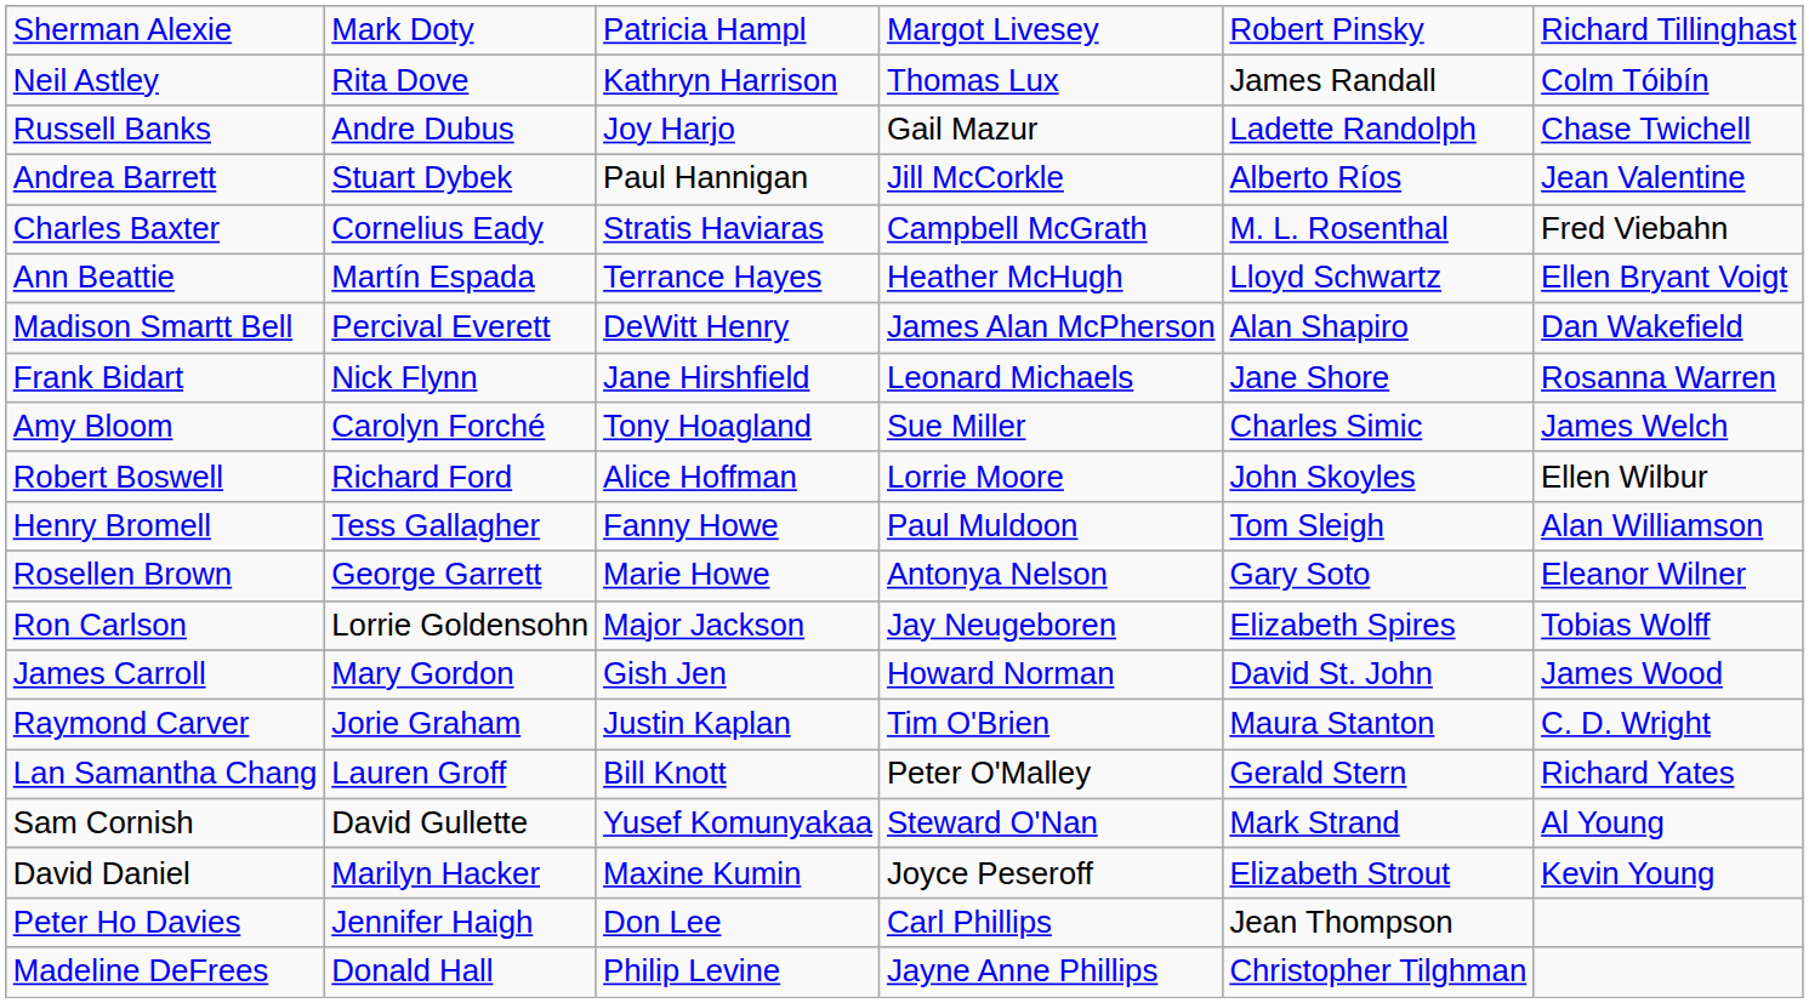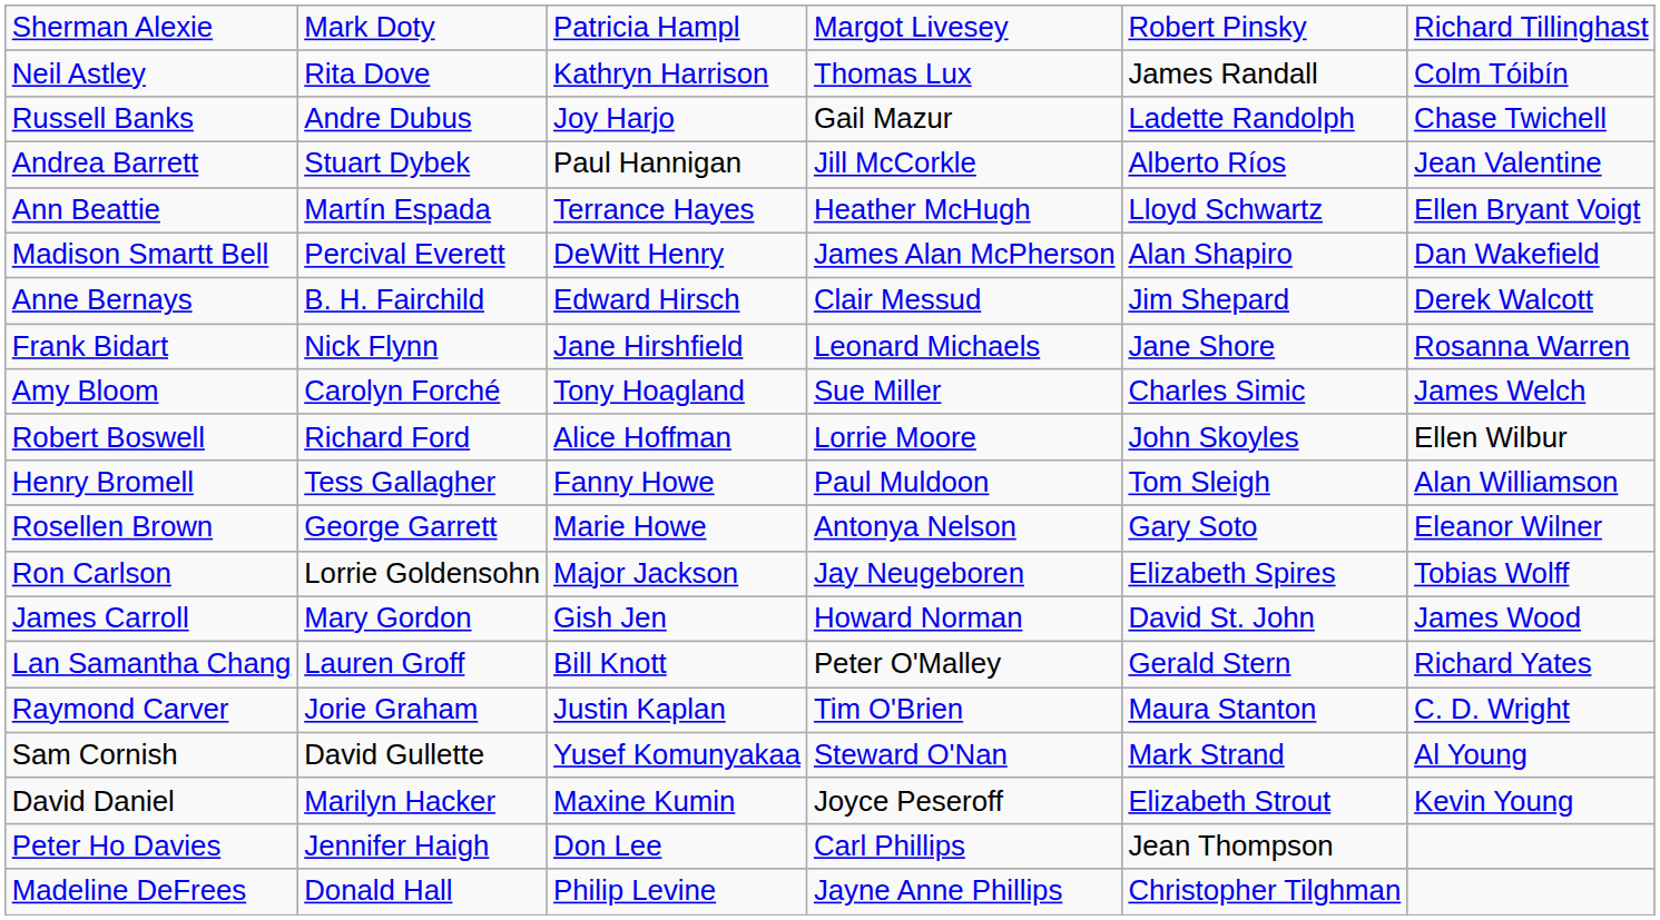 <table class="wikitable">
 <tr>
 <td><a href='#'>Sherman Alexie</a></td>
 <td><a href='#'>Mark Doty</a></td>
 <td><a href='#'>Patricia Hampl</a></td>
 <td><a href='#'>Margot Livesey</a></td>
 <td><a href='#'>Robert Pinsky</a></td>
 <td><a href='#'>Richard Tillinghast</a></td>
 </tr>
 <tr>
 <td><a href='#'>Neil Astley</a></td>
 <td><a href='#'>Rita Dove</a></td>
 <td><a href='#'>Kathryn Harrison</a></td>
 <td><a href='#'>Thomas Lux</a></td>
 <td>James Randall</td>
 <td><a href='#'>Colm Tóibín</a></td>
 </tr>
 <tr>
 <td><a href='#'>Russell Banks</a></td>
 <td><a href='#'>Andre Dubus</a></td>
 <td><a href='#'>Joy Harjo</a></td>
 <td>Gail Mazur</td>
 <td><a href='#'>Ladette Randolph</a></td>
 <td><a href='#'>Chase Twichell</a></td>
 </tr>
 <tr>
 <td><a href='#'>Andrea Barrett</a></td>
 <td><a href='#'>Stuart Dybek</a></td>
 <td>Paul Hannigan</td>
 <td><a href='#'>Jill McCorkle</a></td>
 <td><a href='#'>Alberto Ríos</a></td>
 <td><a href='#'>Jean Valentine</a></td>
 </tr>
 <tr>
-<td><a href='#'>Charles Baxter</a></td>
-<td><a href='#'>Cornelius Eady</a></td>
-<td><a href='#'>Stratis Haviaras</a></td>
-<td><a href='#'>Campbell McGrath</a></td>
-<td><a href='#'>M. L. Rosenthal</a></td>
-<td>Fred Viebahn</td>
-</tr>
-<tr>
 <td><a href='#'>Ann Beattie</a></td>
 <td><a href='#'>Martín Espada</a></td>
 <td><a href='#'>Terrance Hayes</a></td>
 <td><a href='#'>Heather McHugh</a></td>
 <td><a href='#'>Lloyd Schwartz</a></td>
 <td><a href='#'>Ellen Bryant Voigt</a></td>
 </tr>
 <tr>
 <td><a href='#'>Madison Smartt Bell</a></td>
 <td><a href='#'>Percival Everett</a></td>
 <td><a href='#'>DeWitt Henry</a></td>
 <td><a href='#'>James Alan McPherson</a></td>
 <td><a href='#'>Alan Shapiro</a></td>
 <td><a href='#'>Dan Wakefield</a></td>
+</tr>
+<tr>
+<td><a href='#'>Anne Bernays</a></td>
+<td><a href='#'>B. H. Fairchild</a></td>
+<td><a href='#'>Edward Hirsch</a></td>
+<td><a href='#'>Clair Messud</a></td>
+<td><a href='#'>Jim Shepard</a></td>
+<td><a href='#'>Derek Walcott</a></td>
 </tr>
 <tr>
 <td><a href='#'>Frank Bidart</a></td>
 <td><a href='#'>Nick Flynn</a></td>
 <td><a href='#'>Jane Hirshfield</a></td>
 <td><a href='#'>Leonard Michaels</a></td>
 <td><a href='#'>Jane Shore</a></td>
 <td><a href='#'>Rosanna Warren</a></td>
 </tr>
 <tr>
 <td><a href='#'>Amy Bloom</a></td>
 <td><a href='#'>Carolyn Forché</a></td>
 <td><a href='#'>Tony Hoagland</a></td>
 <td><a href='#'>Sue Miller</a></td>
 <td><a href='#'>Charles Simic</a></td>
 <td><a href='#'>James Welch</a></td>
 </tr>
 <tr>
 <td><a href='#'>Robert Boswell</a></td>
 <td><a href='#'>Richard Ford</a></td>
 <td><a href='#'>Alice Hoffman</a></td>
 <td><a href='#'>Lorrie Moore</a></td>
 <td><a href='#'>John Skoyles</a></td>
 <td>Ellen Wilbur</td>
 </tr>
 <tr>
 <td><a href='#'>Henry Bromell</a></td>
 <td><a href='#'>Tess Gallagher</a></td>
 <td><a href='#'>Fanny Howe</a></td>
 <td><a href='#'>Paul Muldoon</a></td>
 <td><a href='#'>Tom Sleigh</a></td>
 <td><a href='#'>Alan Williamson</a></td>
 </tr>
 <tr>
 <td><a href='#'>Rosellen Brown</a></td>
 <td><a href='#'>George Garrett</a></td>
 <td><a href='#'>Marie Howe</a></td>
 <td><a href='#'>Antonya Nelson</a></td>
 <td><a href='#'>Gary Soto</a></td>
 <td><a href='#'>Eleanor Wilner</a></td>
 </tr>
 <tr>
 <td><a href='#'>Ron Carlson</a></td>
 <td>Lorrie Goldensohn</td>
 <td><a href='#'>Major Jackson</a></td>
 <td><a href='#'>Jay Neugeboren</a></td>
 <td><a href='#'>Elizabeth Spires</a></td>
 <td><a href='#'>Tobias Wolff</a></td>
 </tr>
 <tr>
 <td><a href='#'>James Carroll</a></td>
 <td><a href='#'>Mary Gordon</a></td>
 <td><a href='#'>Gish Jen</a></td>
 <td><a href='#'>Howard Norman</a></td>
 <td><a href='#'>David St. John</a></td>
 <td><a href='#'>James Wood</a></td>
 </tr>
 <tr>
+<td><a href='#'>Lan Samantha Chang</a></td>
+<td><a href='#'>Lauren Groff</a></td>
+<td><a href='#'>Bill Knott</a></td>
+<td>Peter O'Malley</td>
+<td><a href='#'>Gerald Stern</a></td>
+<td><a href='#'>Richard Yates</a></td>
+</tr>
+<tr>
 <td><a href='#'>Raymond Carver</a></td>
 <td><a href='#'>Jorie Graham</a></td>
 <td><a href='#'>Justin Kaplan</a></td>
 <td><a href='#'>Tim O'Brien</a></td>
 <td><a href='#'>Maura Stanton</a></td>
 <td><a href='#'>C. D. Wright</a></td>
-</tr>
-<tr>
-<td><a href='#'>Lan Samantha Chang</a></td>
-<td><a href='#'>Lauren Groff</a></td>
-<td><a href='#'>Bill Knott</a></td>
-<td>Peter O'Malley</td>
-<td><a href='#'>Gerald Stern</a></td>
-<td><a href='#'>Richard Yates</a></td>
 </tr>
 <tr>
 <td>Sam Cornish</td>
 <td>David Gullette</td>
 <td><a href='#'>Yusef Komunyakaa</a></td>
 <td><a href='#'>Steward O'Nan</a></td>
 <td><a href='#'>Mark Strand</a></td>
 <td><a href='#'>Al Young</a></td>
 </tr>
 <tr>
 <td>David Daniel</td>
 <td><a href='#'>Marilyn Hacker</a></td>
 <td><a href='#'>Maxine Kumin</a></td>
 <td>Joyce Peseroff</td>
 <td><a href='#'>Elizabeth Strout</a></td>
 <td><a href='#'>Kevin Young</a></td>
 </tr>
 <tr>
 <td><a href='#'>Peter Ho Davies</a></td>
 <td><a href='#'>Jennifer Haigh</a></td>
 <td><a href='#'>Don Lee</a></td>
 <td><a href='#'>Carl Phillips</a></td>
 <td>Jean Thompson</td>
 <td></td>
 </tr>
 <tr>
 <td><a href='#'>Madeline DeFrees</a></td>
 <td><a href='#'>Donald Hall</a></td>
 <td><a href='#'>Philip Levine</a></td>
 <td><a href='#'>Jayne Anne Phillips</a></td>
 <td><a href='#'>Christopher Tilghman</a></td>
 <td></td>
 </tr>
 </table>
